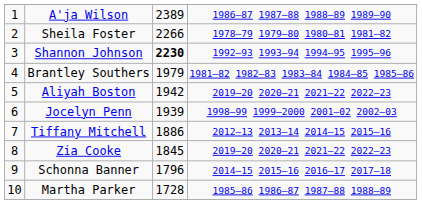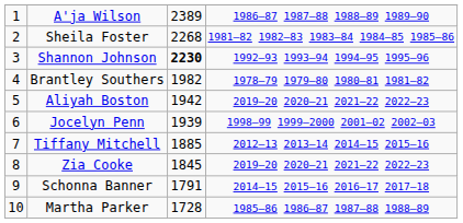 <table class="wikitable sortable" style="text-align: center">
 <tr>
 </tr>
 <tr>
 <td>1</td>
 <td><a href='#'>A'ja Wilson</a></td>
 <td>2389</td>
 <td style="font-size:80%;"><a href='#'>1986–87</a> <a href='#'>1987–88</a> <a href='#'>1988–89</a> <a href='#'>1989–90</a></td>
 </tr>
 <tr>
 <td>2</td>
 <td>Sheila Foster</td>
-<td>2266</td>
-<td style="font-size:80%;"><a href='#'>1978–79</a> <a href='#'>1979–80</a> <a href='#'>1980–81</a> <a href='#'>1981–82</a></td>
+<td>2268</td>
+<td style="font-size:80%;"><a href='#'>1981–82</a> <a href='#'>1982–83</a> <a href='#'>1983–84</a> <a href='#'>1984–85</a> <a href='#'>1985–86</a></td>
 </tr>
 <tr>
 <td>3</td>
 <td><a href='#'>Shannon Johnson</a></td>
 <td><strong>2230</strong></td>
 <td style="font-size:80%;"><a href='#'>1992–93</a> <a href='#'>1993–94</a> <a href='#'>1994–95</a> <a href='#'>1995–96</a></td>
 </tr>
 <tr>
 <td>4</td>
 <td>Brantley Southers</td>
-<td>1979</td>
-<td style="font-size:80%;"><a href='#'>1981–82</a> <a href='#'>1982–83</a> <a href='#'>1983–84</a> <a href='#'>1984–85</a> <a href='#'>1985–86</a></td>
+<td>1982</td>
+<td style="font-size:80%;"><a href='#'>1978–79</a> <a href='#'>1979–80</a> <a href='#'>1980–81</a> <a href='#'>1981–82</a></td>
 </tr>
 <tr>
 <td>5</td>
 <td><a href='#'>Aliyah Boston</a></td>
 <td>1942</td>
 <td style="font-size:80%;"><a href='#'>2019–20</a> <a href='#'>2020–21</a> <a href='#'>2021–22</a> <a href='#'>2022–23</a></td>
 </tr>
 <tr>
 <td>6</td>
 <td><a href='#'>Jocelyn Penn</a></td>
 <td>1939</td>
 <td style="font-size:80%;"><a href='#'>1998–99</a> <a href='#'>1999–2000</a> <a href='#'>2001–02</a> <a href='#'>2002–03</a></td>
 </tr>
 <tr>
 <td>7</td>
 <td><a href='#'>Tiffany Mitchell</a></td>
-<td>1886</td>
+<td>1885</td>
 <td style="font-size:80%;"><a href='#'>2012–13</a> <a href='#'>2013–14</a> <a href='#'>2014–15</a> <a href='#'>2015–16</a></td>
 </tr>
 <tr>
 <td>8</td>
 <td><a href='#'>Zia Cooke</a></td>
 <td>1845</td>
 <td style="font-size:80%;"><a href='#'>2019–20</a> <a href='#'>2020–21</a> <a href='#'>2021–22</a> <a href='#'>2022–23</a></td>
 </tr>
 <tr>
 <td>9</td>
 <td>Schonna Banner</td>
-<td>1796</td>
+<td>1791</td>
 <td style="font-size:80%;"><a href='#'>2014–15</a> <a href='#'>2015–16</a> <a href='#'>2016–17</a> <a href='#'>2017–18</a></td>
 </tr>
 <tr>
 <td>10</td>
 <td>Martha Parker</td>
 <td>1728</td>
 <td style="font-size:80%;"><a href='#'>1985–86</a> <a href='#'>1986–87</a> <a href='#'>1987–88</a> <a href='#'>1988–89</a></td>
 </tr>
 </table>
